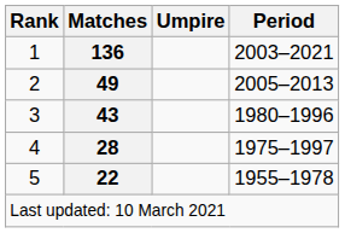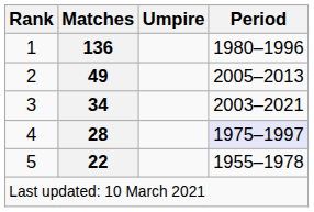 <table class="wikitable plainrowheaders sortable">
 <tr>
 <th scope="col">Rank</th>
 <th scope="col">Matches</th>
 <th scope="col">Umpire</th>
 <th scope="col">Period</th>
 </tr>
 <tr>
 <td align=center>1</td>
 <th scope="row" style="text-align:center;">136</th>
 <td></td>
-<td>2003–2021</td>
+<td>1980–1996</td>
 </tr>
 <tr>
 <td align=center>2</td>
 <th scope="row" style="text-align:center;">49</th>
 <td></td>
 <td>2005–2013</td>
 </tr>
 <tr>
 <td align=center>3</td>
-<th scope="row" style="text-align:center;">43</th>
+<th scope="row" style="text-align:center;">34</th>
 <td></td>
-<td>1980–1996</td>
+<td>2003–2021</td>
 </tr>
 <tr>
 <td align=center>4</td>
 <th scope="row" style="text-align:center;">28</th>
 <td></td>
-<td>1975–1997</td>
+<td style="background: lavender;">1975–1997</td>
 </tr>
 <tr>
 <td align=center>5</td>
 <th scope="row" style="text-align:center;">22</th>
 <td></td>
 <td>1955–1978</td>
 </tr>
 <tr class=sortbottom>
 <td colspan=4><small>Last updated: 10 March 2021</small></td>
 </tr>
 </table>
